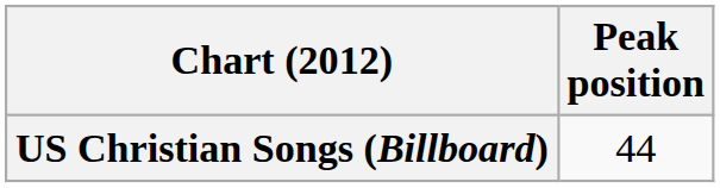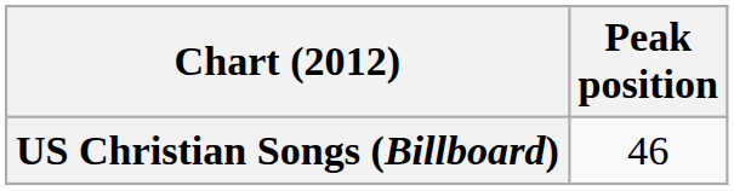 <table class="wikitable sortable plainrowheaders" style="text-align:center">
 <tr>
 <th scope="col">Chart (2012)</th>
 <th scope="col">Peak<br>position</th>
 </tr>
 <tr>
 <th scope="row" text-align="left">US Christian Songs (<em>Billboard</em>)</th>
-<td align="center">44</td>
+<td align="center">46</td>
 </tr>
 </table>
